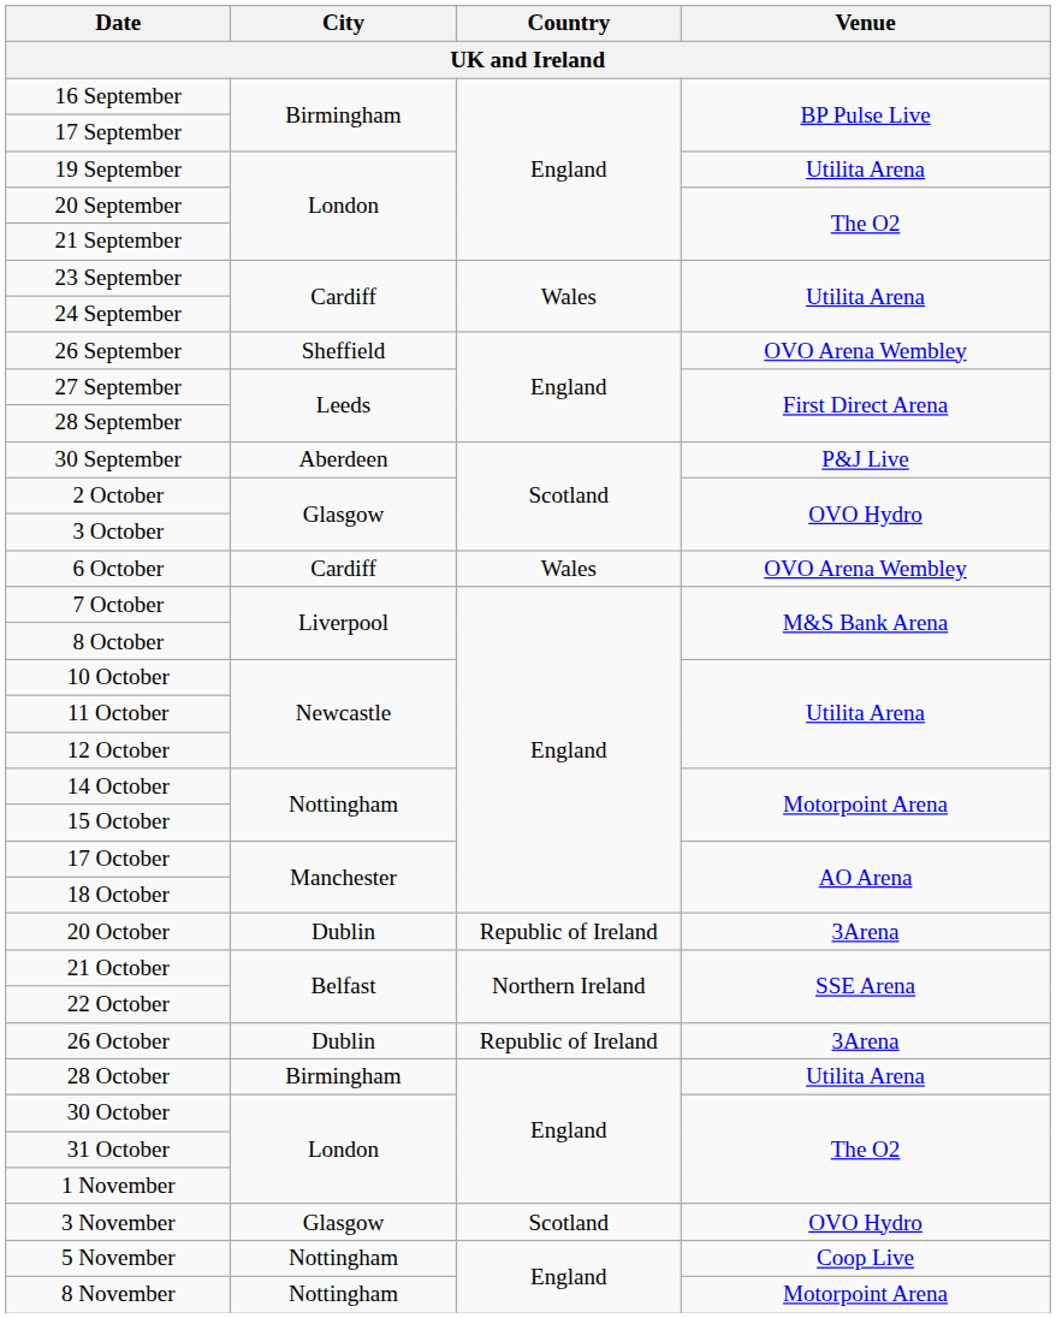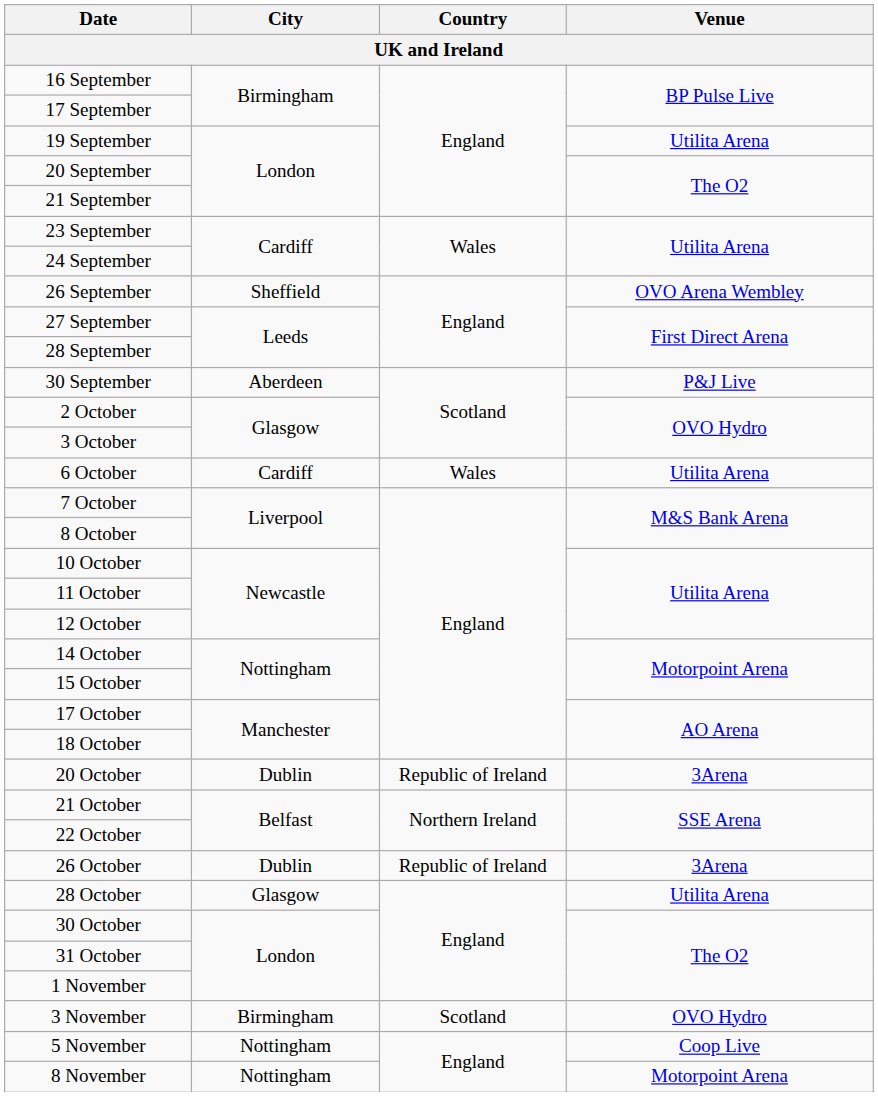 <table class="wikitable sortable" style="text-align:center;">
 <tr>
 <th style="width:150px;">Date</th>
 <th style="width:150px;">City</th>
 <th style="width:150px;">Country</th>
 <th style="width:250px;">Venue</th>
 </tr>
 <tr>
 <th colspan="6">UK and Ireland</th>
 </tr>
 <tr>
 <td>16 September</td>
 <td rowspan="2">Birmingham</td>
 <td rowspan="5">England</td>
 <td rowspan="2"><a href='#'>BP Pulse Live</a></td>
 </tr>
 <tr>
 <td>17 September</td>
 </tr>
 <tr>
 <td>19 September</td>
 <td rowspan="3">London</td>
 <td><a href='#'>Utilita Arena</a></td>
 </tr>
 <tr>
 <td>20 September</td>
 <td rowspan="2"><a href='#'>The O2</a></td>
 </tr>
 <tr>
 <td>21 September</td>
 </tr>
 <tr>
 <td>23 September</td>
 <td rowspan="2">Cardiff</td>
 <td rowspan="2">Wales</td>
 <td rowspan="2"><a href='#'>Utilita Arena</a></td>
 </tr>
 <tr>
 <td>24 September</td>
 </tr>
 <tr>
 <td>26 September</td>
 <td>Sheffield</td>
 <td rowspan="3">England</td>
 <td><a href='#'>OVO Arena Wembley</a></td>
 </tr>
 <tr>
 <td>27 September</td>
 <td rowspan="2">Leeds</td>
 <td rowspan="2"><a href='#'>First Direct Arena</a></td>
 </tr>
 <tr>
 <td>28 September</td>
 </tr>
 <tr>
 <td>30 September</td>
 <td>Aberdeen</td>
 <td rowspan="3">Scotland</td>
 <td><a href='#'>P&J Live</a></td>
 </tr>
 <tr>
 <td>2 October</td>
 <td rowspan="2">Glasgow</td>
 <td rowspan="2"><a href='#'>OVO Hydro</a></td>
 </tr>
 <tr>
 <td>3 October</td>
 </tr>
 <tr>
 <td>6 October</td>
 <td>Cardiff</td>
 <td>Wales</td>
-<td><a href='#'>OVO Arena Wembley</a></td>
+<td><a href='#'>Utilita Arena</a></td>
 </tr>
 <tr>
 <td>7 October</td>
 <td rowspan="2">Liverpool</td>
 <td rowspan="9">England</td>
 <td rowspan="2"><a href='#'>M&S Bank Arena</a></td>
 </tr>
 <tr>
 <td>8 October</td>
 </tr>
 <tr>
 <td>10 October</td>
 <td rowspan="3">Newcastle</td>
 <td rowspan="3"><a href='#'>Utilita Arena</a></td>
 </tr>
 <tr>
 <td>11 October</td>
 </tr>
 <tr>
 <td>12 October</td>
 </tr>
 <tr>
 <td>14 October</td>
 <td rowspan="2">Nottingham</td>
 <td rowspan="2"><a href='#'>Motorpoint Arena</a></td>
 </tr>
 <tr>
 <td>15 October</td>
 </tr>
 <tr>
 <td>17 October</td>
 <td rowspan="2">Manchester</td>
 <td rowspan="2"><a href='#'>AO Arena</a></td>
 </tr>
 <tr>
 <td>18 October</td>
 </tr>
 <tr>
 <td>20 October</td>
 <td>Dublin</td>
 <td>Republic of Ireland</td>
 <td><a href='#'>3Arena</a></td>
 </tr>
 <tr>
 <td>21 October</td>
 <td rowspan="2">Belfast</td>
 <td rowspan="2">Northern Ireland</td>
 <td rowspan="2"><a href='#'>SSE Arena</a></td>
 </tr>
 <tr>
 <td>22 October</td>
 </tr>
 <tr>
 <td>26 October</td>
 <td>Dublin</td>
 <td>Republic of Ireland</td>
 <td><a href='#'>3Arena</a></td>
 </tr>
 <tr>
 <td>28 October</td>
-<td>Birmingham</td>
+<td>Glasgow</td>
 <td rowspan="4">England</td>
 <td><a href='#'>Utilita Arena</a></td>
 </tr>
 <tr>
 <td>30 October</td>
 <td rowspan="3">London</td>
 <td rowspan="3"><a href='#'>The O2</a></td>
 </tr>
 <tr>
 <td>31 October</td>
 </tr>
 <tr>
 <td>1 November</td>
 </tr>
 <tr>
 <td>3 November</td>
-<td>Glasgow</td>
+<td>Birmingham</td>
 <td>Scotland</td>
 <td><a href='#'>OVO Hydro</a></td>
 </tr>
 <tr>
 <td>5 November</td>
 <td>Nottingham</td>
 <td rowspan="2">England</td>
 <td><a href='#'>Coop Live</a></td>
 </tr>
 <tr>
 <td>8 November</td>
 <td>Nottingham</td>
 <td><a href='#'>Motorpoint Arena</a></td>
 </tr>
 </table>
